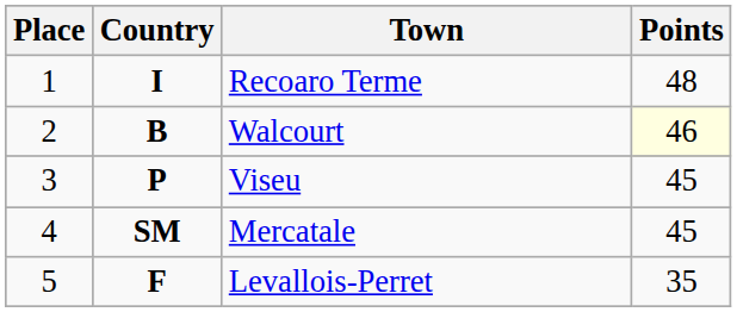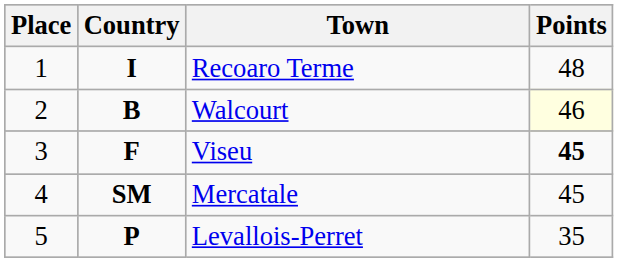 <table class="wikitable" style="text-align;">
 <tr>
 <th width="25">Place</th>
 <th width="25">Country</th>
 <th width="200">Town</th>
 <th width="25">Points</th>
 </tr>
 <tr>
 <td align="center">1</td>
 <td align="center"><strong>I</strong></td>
 <td align="left"><a href='#'>Recoaro Terme</a></td>
 <td align="center">48</td>
 </tr>
 <tr>
 <td align="center">2</td>
 <td align="center"><strong>B</strong></td>
 <td align="left"><a href='#'>Walcourt</a></td>
 <td align="center" style="background: lightyellow;">46</td>
 </tr>
 <tr>
 <td align="center">3</td>
-<td align="center"><strong>P</strong></td>
+<td align="center"><strong>F</strong></td>
 <td align="left"><a href='#'>Viseu</a></td>
-<td align="center">45</td>
+<td align="center"><strong>45</strong></td>
 </tr>
 <tr>
 <td align="center">4</td>
 <td align="center"><strong>SM</strong></td>
 <td align="left"><a href='#'>Mercatale</a></td>
 <td align="center">45</td>
 </tr>
 <tr>
 <td align="center">5</td>
-<td align="center"><strong>F</strong></td>
+<td align="center"><strong>P</strong></td>
 <td align="left"><a href='#'>Levallois-Perret</a></td>
 <td align="center">35</td>
 </tr>
 </table>
